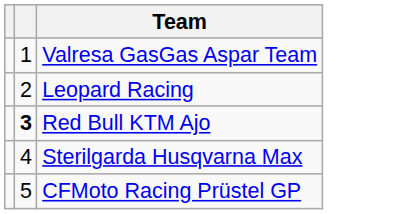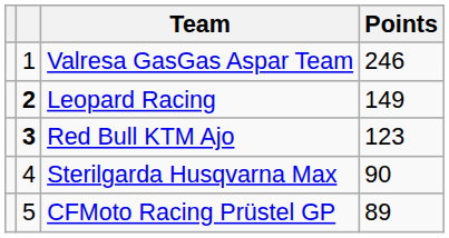 <table class="wikitable" style="font-size: 85%;">
 <tr>
 <th></th>
 <th></th>
 <th>Team</th>
+<th>Points</th>
 </tr>
 <tr>
 <td></td>
 <td align=center>1</td>
 <td> <a href='#'>Valresa GasGas Aspar Team</a></td>
+<td align=left>246</td>
 </tr>
 <tr>
 <td></td>
-<td align=center>2</td>
+<td align=center><strong>2</strong></td>
 <td> <a href='#'>Leopard Racing</a></td>
+<td align=left>149</td>
 </tr>
 <tr>
 <td></td>
 <td align=center><strong>3</strong></td>
 <td> <a href='#'>Red Bull KTM Ajo</a></td>
+<td align=left>123</td>
 </tr>
 <tr>
 <td></td>
 <td align=center>4</td>
 <td> <a href='#'>Sterilgarda Husqvarna Max</a></td>
+<td align=left>90</td>
 </tr>
 <tr>
 <td></td>
 <td align=center>5</td>
 <td> <a href='#'>CFMoto Racing Prüstel GP</a></td>
+<td align=left>89</td>
 </tr>
 </table>
